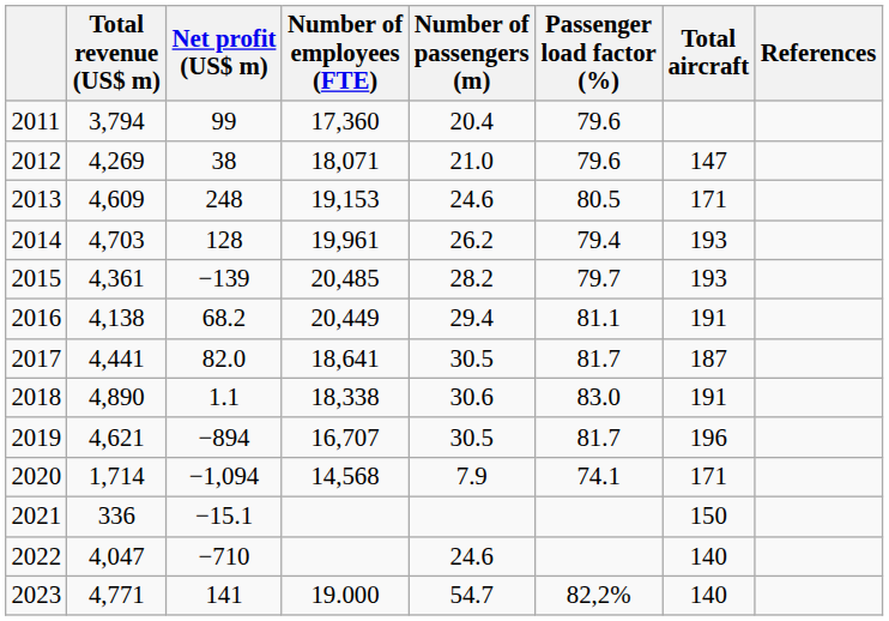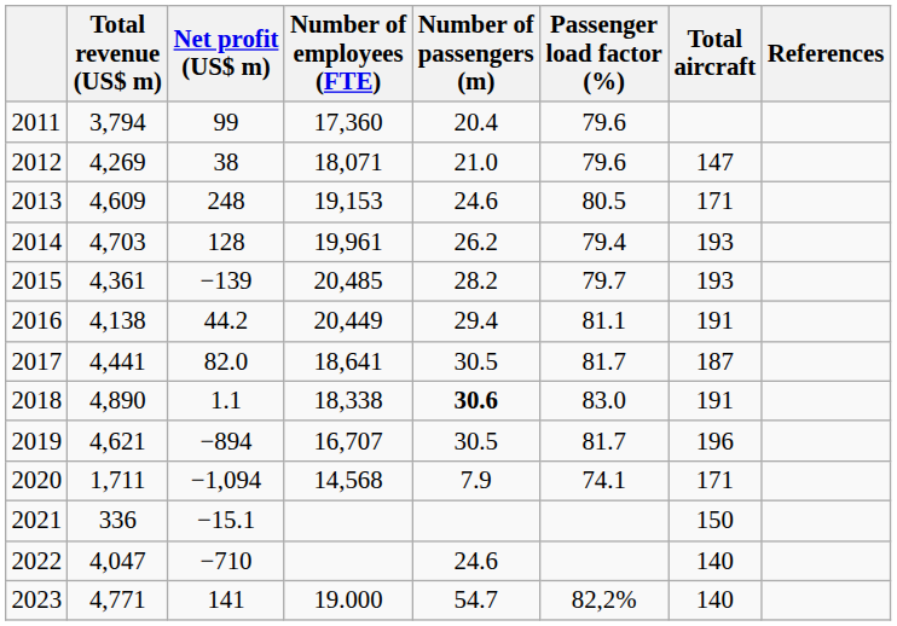 <table class="wikitable" style="text-align:center;">
 <tr>
 <th></th>
 <th>Total<br>revenue<br>(US$ m)</th>
 <th><a href='#'>Net profit</a><br>(US$ m)</th>
 <th>Number of<br>employees<br>(<a href='#'>FTE</a>)</th>
 <th>Number of<br>passengers<br>(m)</th>
 <th>Passenger<br>load factor<br>(%)</th>
 <th>Total<br>aircraft</th>
 <th>References</th>
 </tr>
 <tr>
 <td style="text-align:left;">2011</td>
 <td>3,794</td>
 <td>99</td>
 <td>17,360</td>
 <td>20.4</td>
 <td>79.6</td>
 <td></td>
 <td></td>
 </tr>
 <tr>
 <td style="text-align:left;">2012</td>
 <td>4,269</td>
 <td>38</td>
 <td>18,071</td>
 <td>21.0</td>
 <td>79.6</td>
 <td>147</td>
 <td></td>
 </tr>
 <tr>
 <td style="text-align:left;">2013</td>
 <td>4,609</td>
 <td>248</td>
 <td>19,153</td>
 <td>24.6</td>
 <td>80.5</td>
 <td>171</td>
 <td></td>
 </tr>
 <tr>
 <td style="text-align:left;">2014</td>
 <td>4,703</td>
 <td>128</td>
 <td>19,961</td>
 <td>26.2</td>
 <td>79.4</td>
 <td>193</td>
 <td></td>
 </tr>
 <tr>
 <td style="text-align:left;">2015</td>
 <td>4,361</td>
 <td><span>−139</span></td>
 <td>20,485</td>
 <td>28.2</td>
 <td>79.7</td>
 <td>193</td>
 <td></td>
 </tr>
 <tr>
 <td style="text-align:left;">2016</td>
 <td>4,138</td>
-<td>68.2</td>
+<td>44.2</td>
 <td>20,449</td>
 <td>29.4</td>
 <td>81.1</td>
 <td>191</td>
 <td></td>
 </tr>
 <tr>
 <td style="text-align:left;">2017</td>
 <td>4,441</td>
 <td>82.0</td>
 <td>18,641</td>
 <td>30.5</td>
 <td>81.7</td>
 <td>187</td>
 <td></td>
 </tr>
 <tr>
 <td>2018</td>
 <td>4,890</td>
 <td>1.1</td>
 <td>18,338</td>
-<td>30.6</td>
+<td><strong>30.6</strong></td>
 <td>83.0</td>
 <td>191</td>
 <td></td>
 </tr>
 <tr>
 <td>2019</td>
 <td>4,621</td>
 <td><span>−894</span></td>
 <td>16,707</td>
 <td>30.5</td>
 <td>81.7</td>
 <td>196</td>
 <td></td>
 </tr>
 <tr>
 <td>2020</td>
-<td>1,714</td>
+<td>1,711</td>
 <td><span>−1,094</span></td>
 <td>14,568</td>
 <td>7.9</td>
 <td>74.1</td>
 <td>171</td>
 <td></td>
 </tr>
 <tr>
 <td>2021</td>
 <td>336</td>
 <td><span>−15.1</span></td>
 <td></td>
 <td></td>
 <td></td>
 <td>150</td>
 <td></td>
 </tr>
 <tr>
 <td>2022</td>
 <td>4,047</td>
 <td><span>−710</span></td>
 <td></td>
 <td>24.6</td>
 <td></td>
 <td>140</td>
 <td></td>
 </tr>
 <tr>
 <td>2023</td>
 <td>4,771</td>
 <td>141</td>
 <td>19.000</td>
 <td>54.7</td>
 <td>82,2%</td>
 <td>140</td>
 <td></td>
 </tr>
 </table>
